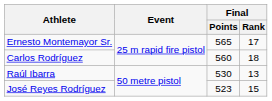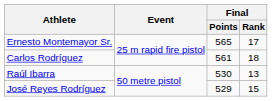 <table class="wikitable" style="font-size:90%;">
 <tr>
 <th rowspan=2>Athlete</th>
 <th rowspan=2>Event</th>
 <th colspan=2>Final</th>
 </tr>
 <tr style="font-size:95%">
 <th>Points</th>
 <th>Rank</th>
 </tr>
 <tr align=center>
 <td align=left><a href='#'>Ernesto Montemayor Sr.</a></td>
 <td align=left rowspan=2><a href='#'>25 m rapid fire pistol</a></td>
 <td>565</td>
 <td>17</td>
 </tr>
 <tr align=center>
 <td align=left><a href='#'>Carlos Rodríguez</a></td>
-<td>560</td>
+<td>561</td>
 <td>18</td>
 </tr>
 <tr align=center>
 <td align=left><a href='#'>Raúl Ibarra</a></td>
 <td align=left rowspan=2><a href='#'>50 metre pistol</a></td>
 <td>530</td>
 <td>13</td>
 </tr>
 <tr align=center>
 <td align=left><a href='#'>José Reyes Rodríguez</a></td>
-<td>523</td>
+<td>529</td>
 <td>15</td>
 </tr>
 </table>
